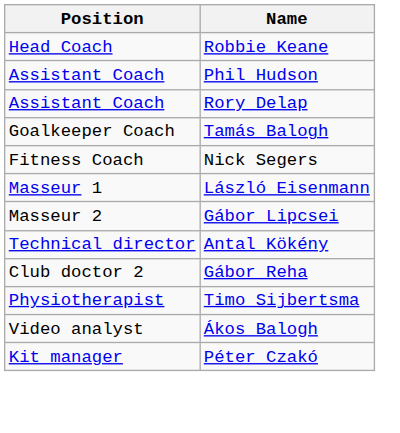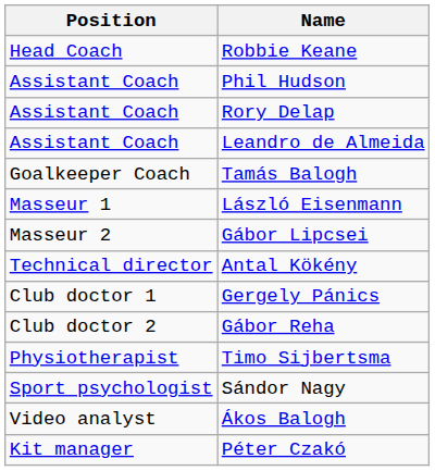 <table class="wikitable">
 <tr>
 <th>Position</th>
 <th>Name</th>
 </tr>
 <tr>
 <td><a href='#'>Head Coach</a></td>
 <td> <a href='#'>Robbie Keane</a></td>
 </tr>
 <tr>
 <td><a href='#'>Assistant Coach</a></td>
 <td> <a href='#'>Phil Hudson</a></td>
 </tr>
 <tr>
 <td><a href='#'>Assistant Coach</a></td>
 <td> <a href='#'>Rory Delap</a></td>
 </tr>
 <tr>
+<td><a href='#'>Assistant Coach</a></td>
+<td>  <a href='#'>Leandro de Almeida</a></td>
+</tr>
+<tr>
 <td>Goalkeeper Coach</td>
 <td> <a href='#'>Tamás Balogh</a></td>
-</tr>
-<tr>
-<td>Fitness Coach</td>
-<td> Nick Segers</td>
 </tr>
 <tr>
 <td><a href='#'>Masseur</a> 1</td>
 <td> <a href='#'>László Eisenmann</a></td>
 </tr>
 <tr>
 <td>Masseur 2</td>
 <td> <a href='#'>Gábor Lipcsei</a></td>
 </tr>
 <tr>
 <td><a href='#'>Technical director</a></td>
 <td> <a href='#'>Antal Kökény</a></td>
 </tr>
 <tr>
+<td>Club doctor 1</td>
+<td> <a href='#'>Gergely Pánics</a></td>
+</tr>
+<tr>
 <td>Club doctor 2</td>
 <td> <a href='#'>Gábor Reha</a></td>
 </tr>
 <tr>
 <td><a href='#'>Physiotherapist</a></td>
 <td> <a href='#'>Timo Sijbertsma</a></td>
+</tr>
+<tr>
+<td><a href='#'>Sport psychologist</a></td>
+<td> Sándor Nagy</td>
 </tr>
 <tr>
 <td>Video analyst</td>
 <td> <a href='#'>Ákos Balogh</a></td>
 </tr>
 <tr>
 <td><a href='#'>Kit manager</a></td>
 <td> <a href='#'>Péter Czakó</a></td>
 </tr>
 </table>
